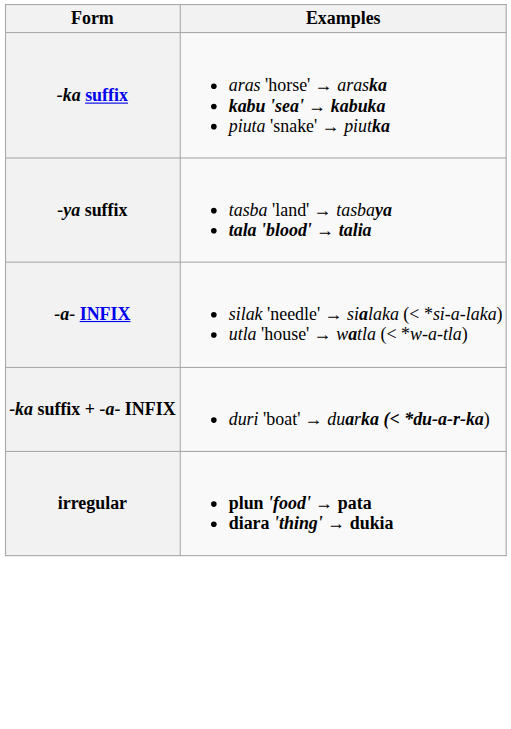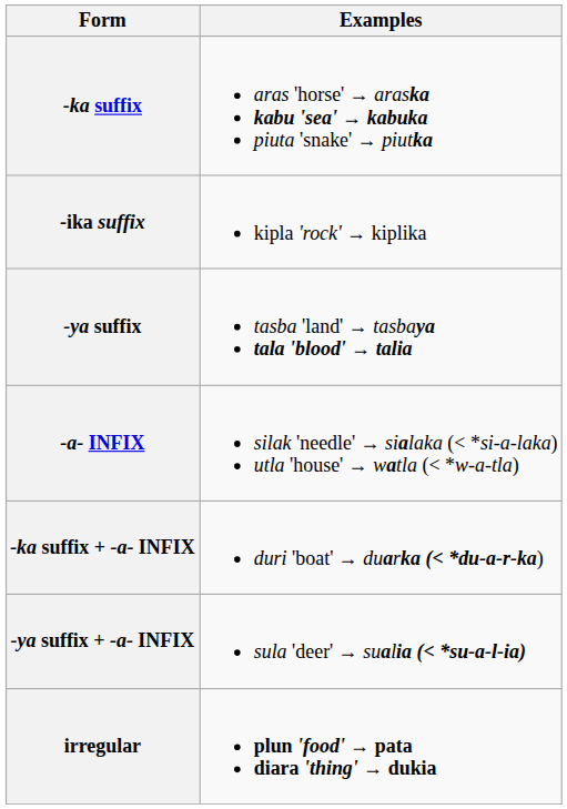 <table class="wikitable" style="margin:1em auto 1em auto;">
 <tr>
 <th style="text-align:center;">Form</th>
 <th style="text-align:center;">Examples</th>
 </tr>
 <tr>
 <th style="text-align:center;"><em>-ka</em> <a href='#'>suffix</a></th>
 <td><br><ul><li><em>aras</em> 'horse' → <em>aras<strong>ka<strong><em></li><li></em>kabu<em> 'sea' → </em>kabu</strong>ka</em></strong></li><li><em>piuta</em> 'snake' → <em>piut<strong>ka<strong><em></li></ul></td>
+</tr>
+<tr>
+<th style="text-align:center;"></em>-ika<em> suffix</th>
+<td><br><ul><li></em>kipla<em> 'rock' → </em>kipl</strong>ika</em></strong></li></ul></td>
 </tr>
 <tr>
 <th style="text-align:center;"><em>-ya</em> suffix</th>
 <td><br><ul><li><em>tasba</em> 'land' → <em>tasba<strong>ya<strong><em></li><li></em>tala<em> 'blood' → </em>tal</strong>ia</em></strong></li></ul></td>
 </tr>
 <tr>
 <th style="text-align:center;"><em>-a-</em> <a href='#'>INFIX</a></th>
 <td><br><ul><li><em>silak</em> 'needle' → <em>si<strong>a</strong>laka</em> (< *<em>si-a-laka</em>)</li><li><em>utla</em> 'house' → <em>w<strong>a</strong>tla</em> (< *<em>w-a-tla</em>)</li></ul></td>
 </tr>
 <tr>
 <th style="text-align:center;"><em>-ka</em> suffix + <em>-a-</em> INFIX</th>
 <td><br><ul><li><em>duri</em> 'boat' → <em>du<strong>a</strong>r<strong>ka<strong><em> (< *</em>du-a-r-</strong>ka</em></strong>)</li></ul></td>
 </tr>
 <tr>
+<th style="text-align:center;"><em>-ya</em> suffix + <em>-a-</em> INFIX</th>
+<td><br><ul><li><em>sula</em> 'deer' → <em>su<strong>a</strong>l<strong>ia<strong><em> (< *</em>su-a-l-ia<em>)</li></ul></td>
+</tr>
+<tr>
 <th style="text-align:center;">irregular</th>
 <td><strong><br><ul><li></em>plun<em> 'food' → </em>pata<em></li><li></em>diara<em> 'thing' → </em>dukia<em></li></ul></strong></td>
 </tr>
 </table>
